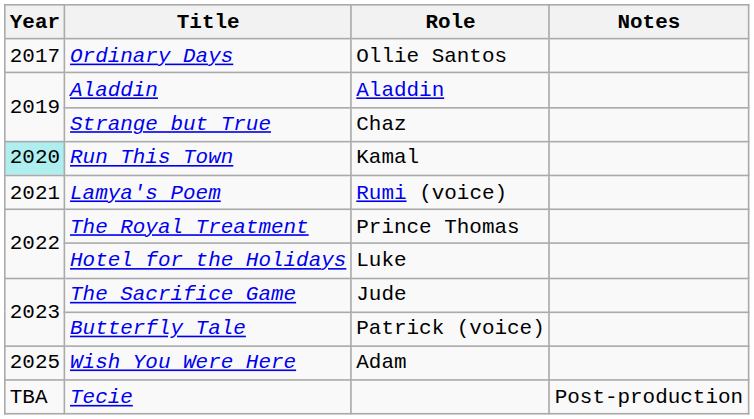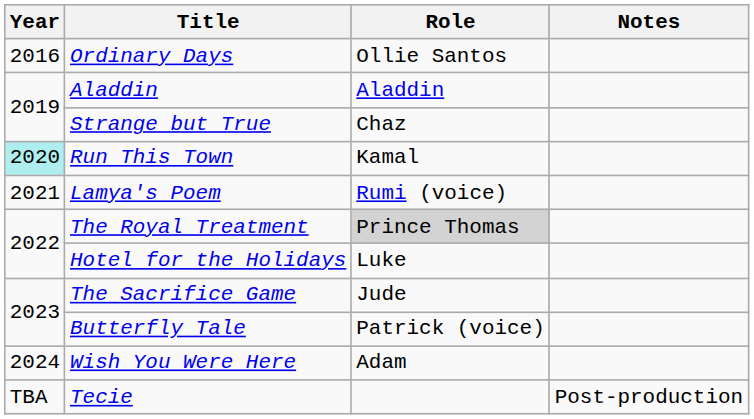 <table class="wikitable sortable">
 <tr>
 <th>Year</th>
 <th>Title</th>
 <th>Role</th>
 <th class="unsortable">Notes</th>
 </tr>
 <tr>
-<td>2017</td>
+<td>2016</td>
 <td><em><a href='#'>Ordinary Days</a></em></td>
 <td>Ollie Santos</td>
 <td></td>
 </tr>
 <tr>
 <td rowspan="2">2019</td>
 <td><em><a href='#'>Aladdin</a></em></td>
 <td><a href='#'>Aladdin</a></td>
 <td></td>
 </tr>
 <tr>
 <td><em><a href='#'>Strange but True</a></em></td>
 <td>Chaz</td>
 <td></td>
 </tr>
 <tr>
 <td style="background: paleturquoise;">2020</td>
 <td><em><a href='#'>Run This Town</a></em></td>
 <td>Kamal</td>
 <td></td>
 </tr>
 <tr>
 <td>2021</td>
 <td><em><a href='#'>Lamya's Poem</a></em></td>
 <td><a href='#'>Rumi</a> (voice)</td>
 <td></td>
 </tr>
 <tr>
 <td rowspan="2">2022</td>
 <td data-sort-value="Royal Treatment, The"><em><a href='#'>The Royal Treatment</a></em></td>
-<td>Prince Thomas</td>
+<td style="background: lightgrey;">Prince Thomas</td>
 <td></td>
 </tr>
 <tr>
 <td><em><a href='#'>Hotel for the Holidays</a></em></td>
 <td>Luke</td>
 <td></td>
 </tr>
 <tr>
 <td rowspan="2">2023</td>
 <td data-sort-value="Sacrifice Game, The"><em><a href='#'>The Sacrifice Game</a></em></td>
 <td>Jude</td>
 <td></td>
 </tr>
 <tr>
 <td><em><a href='#'>Butterfly Tale</a></em></td>
 <td>Patrick (voice)</td>
 <td></td>
 </tr>
 <tr>
-<td>2025</td>
+<td>2024</td>
 <td><em><a href='#'>Wish You Were Here</a></em></td>
 <td>Adam</td>
 <td></td>
 </tr>
 <tr>
 <td>TBA</td>
 <td><em><a href='#'>Tecie</a></em></td>
 <td></td>
 <td>Post-production</td>
 </tr>
 </table>
